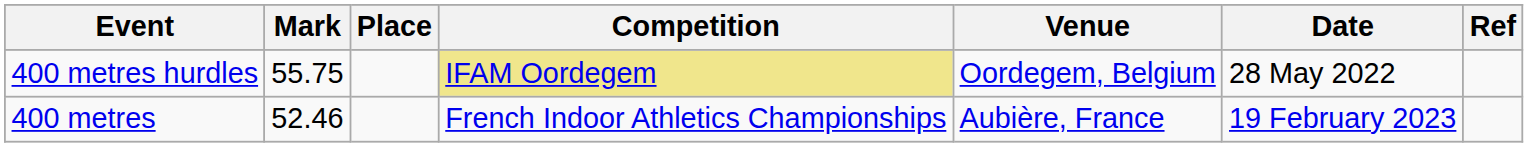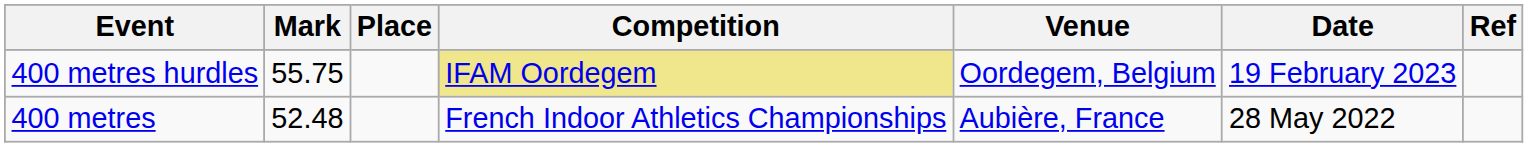 <table class="wikitable">
 <tr>
 <th>Event</th>
 <th>Mark</th>
 <th>Place</th>
 <th>Competition</th>
 <th>Venue</th>
 <th>Date</th>
 <th>Ref</th>
 </tr>
 <tr>
 <td><a href='#'>400 metres hurdles</a></td>
 <td>55.75</td>
 <td style="text-align:center;"><br></td>
 <td style="background: khaki;"><a href='#'>IFAM Oordegem</a></td>
 <td><a href='#'>Oordegem, Belgium</a></td>
-<td>28 May 2022</td>
+<td><a href='#'>19 February 2023</a></td>
 <td></td>
 </tr>
 <tr>
 <td><a href='#'>400 metres</a></td>
-<td>52.46 </td>
+<td>52.48 </td>
 <td style="text-align:center;"></td>
 <td><a href='#'>French Indoor Athletics Championships</a></td>
 <td><a href='#'>Aubière, France</a></td>
-<td><a href='#'>19 February 2023</a></td>
+<td>28 May 2022</td>
 <td></td>
 </tr>
 </table>
